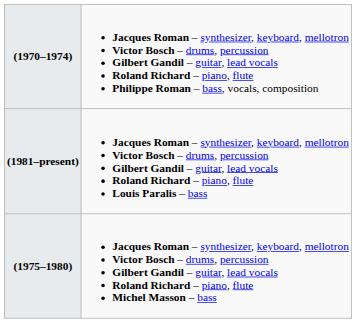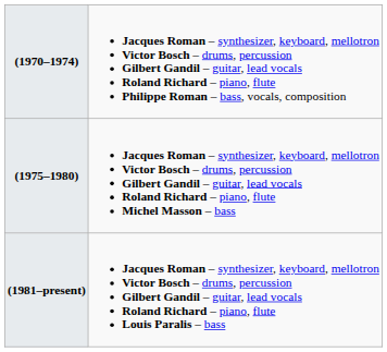 <table class="wikitable">
 <tr>
 <th style="background:#e7ebee;">(1970–1974)</th>
 <td><br><ul><li><strong>Jacques Roman</strong> – <a href='#'>synthesizer</a>, <a href='#'>keyboard</a>, <a href='#'>mellotron</a></li><li><strong>Victor Bosch</strong> – <a href='#'>drums</a>, <a href='#'>percussion</a></li><li><strong>Gilbert Gandil</strong> – <a href='#'>guitar</a>, <a href='#'>lead vocals</a></li><li><strong>Roland Richard</strong> – <a href='#'>piano</a>, <a href='#'>flute</a></li><li><strong>Philippe Roman</strong> – <a href='#'>bass</a>, vocals, composition</li></ul></td>
 </tr>
 <tr>
+<th style="background:#e7ebee;">(1975–1980)</th>
+<td><br><ul><li><strong>Jacques Roman</strong> – <a href='#'>synthesizer</a>, <a href='#'>keyboard</a>, <a href='#'>mellotron</a></li><li><strong>Victor Bosch</strong> – <a href='#'>drums</a>, <a href='#'>percussion</a></li><li><strong>Gilbert Gandil</strong> – <a href='#'>guitar</a>, <a href='#'>lead vocals</a></li><li><strong>Roland Richard</strong> – <a href='#'>piano</a>, <a href='#'>flute</a></li><li><strong>Michel Masson</strong> – <a href='#'>bass</a></li></ul></td>
+</tr>
+<tr>
 <th style="background:#e7ebee;">(1981–present)</th>
 <td><br><ul><li><strong>Jacques Roman</strong> – <a href='#'>synthesizer</a>, <a href='#'>keyboard</a>, <a href='#'>mellotron</a></li><li><strong>Victor Bosch</strong> – <a href='#'>drums</a>, <a href='#'>percussion</a></li><li><strong>Gilbert Gandil</strong> – <a href='#'>guitar</a>, <a href='#'>lead vocals</a></li><li><strong>Roland Richard</strong> – <a href='#'>piano</a>, <a href='#'>flute</a></li><li><strong>Louis Paralis</strong> – <a href='#'>bass</a></li></ul></td>
 </tr>
-<tr>
-<th style="background:#e7ebee;">(1975–1980)</th>
-<td><br><ul><li><strong>Jacques Roman</strong> – <a href='#'>synthesizer</a>, <a href='#'>keyboard</a>, <a href='#'>mellotron</a></li><li><strong>Victor Bosch</strong> – <a href='#'>drums</a>, <a href='#'>percussion</a></li><li><strong>Gilbert Gandil</strong> – <a href='#'>guitar</a>, <a href='#'>lead vocals</a></li><li><strong>Roland Richard</strong> – <a href='#'>piano</a>, <a href='#'>flute</a></li><li><strong>Michel Masson</strong> – <a href='#'>bass</a></li></ul></td>
-</tr>
 </table>
